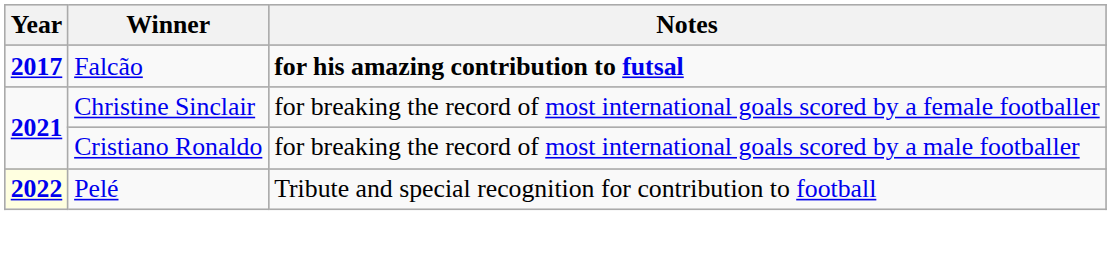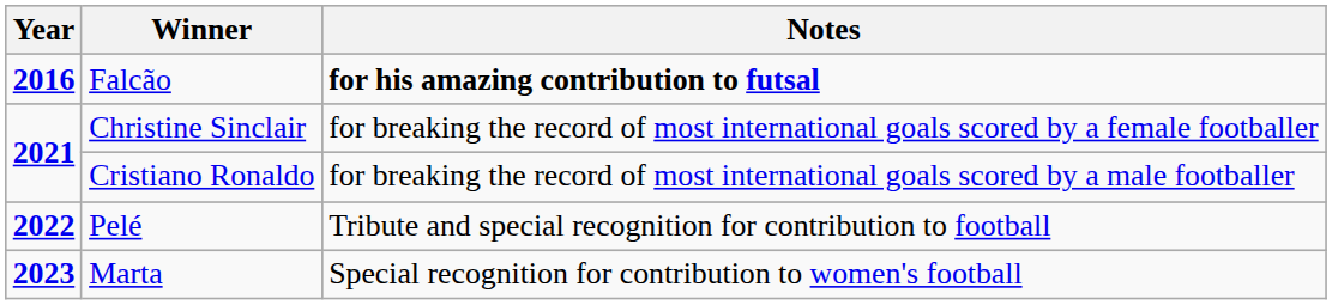 <table class="wikitable">
 <tr>
 <th>Year</th>
 <th>Winner</th>
 <th>Notes</th>
 </tr>
 <tr>
-<td align="center"><strong><a href='#'>2017</a></strong></td>
+<td align="center"><strong><a href='#'>2016</a></strong></td>
 <td> <a href='#'>Falcão</a></td>
 <td><strong>for his amazing contribution to <a href='#'>futsal</a></strong></td>
 </tr>
 <tr>
 <td align="center" rowspan=2><strong><a href='#'>2021</a></strong></td>
 <td> <a href='#'>Christine Sinclair</a></td>
 <td>for breaking the record of <a href='#'>most international goals scored by a female footballer</a></td>
 </tr>
 <tr>
 <td> <a href='#'>Cristiano Ronaldo</a></td>
 <td>for breaking the record of <a href='#'>most international goals scored by a male footballer</a></td>
 </tr>
 <tr>
-<td style="background: lightyellow;"><a href='#'><strong>2022</strong></a></td>
+<td><a href='#'><strong>2022</strong></a></td>
 <td> <a href='#'>Pelé</a></td>
 <td>Tribute and special recognition for contribution to <a href='#'>football</a></td>
 </tr>
+<tr>
+<td align="center"><strong><a href='#'>2023</a></strong></td>
+<td> <a href='#'>Marta</a></td>
+<td>Special recognition for contribution to <a href='#'>women's football</a></td>
+</tr>
 </table>
